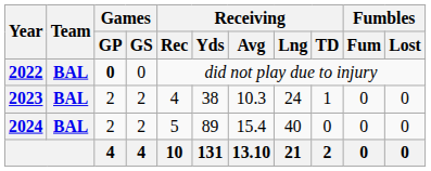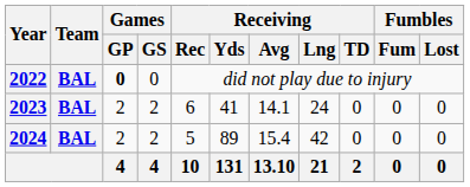 <table class="wikitable" style="text-align:center;">
 <tr>
 <th rowspan="2">Year</th>
 <th rowspan="2">Team</th>
 <th colspan="2">Games</th>
 <th colspan="5">Receiving</th>
 <th colspan="2">Fumbles</th>
 </tr>
 <tr>
 <th>GP</th>
 <th>GS</th>
 <th>Rec</th>
 <th>Yds</th>
 <th>Avg</th>
 <th>Lng</th>
 <th>TD</th>
 <th>Fum</th>
 <th>Lost</th>
 </tr>
 <tr>
 <th><a href='#'>2022</a></th>
 <th><a href='#'>BAL</a></th>
 <td><strong>0</strong></td>
 <td>0</td>
 <td colspan="7"><em>did not play due to injury</em></td>
 </tr>
 <tr>
 <th><a href='#'>2023</a></th>
 <th><a href='#'>BAL</a></th>
 <td>2</td>
 <td>2</td>
-<td>4</td>
-<td>38</td>
-<td>10.3</td>
+<td>6</td>
+<td>41</td>
+<td>14.1</td>
 <td>24</td>
-<td>1</td>
+<td>0</td>
 <td>0</td>
 <td>0</td>
 </tr>
 <tr>
 <th><a href='#'>2024</a></th>
 <th><a href='#'>BAL</a></th>
 <td>2</td>
 <td>2</td>
 <td>5</td>
 <td>89</td>
 <td>15.4</td>
-<td>40</td>
+<td>42</td>
 <td>0</td>
 <td>0</td>
 <td>0</td>
 </tr>
 <tr>
 <th colspan="2"></th>
 <th>4</th>
 <th>4</th>
 <th>10</th>
 <th>131</th>
 <th>13.10</th>
 <th>21</th>
 <th>2</th>
 <th>0</th>
 <th>0</th>
 </tr>
 </table>
